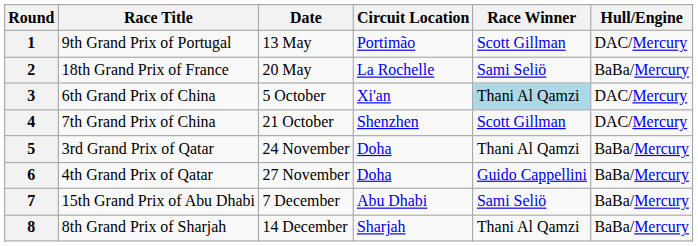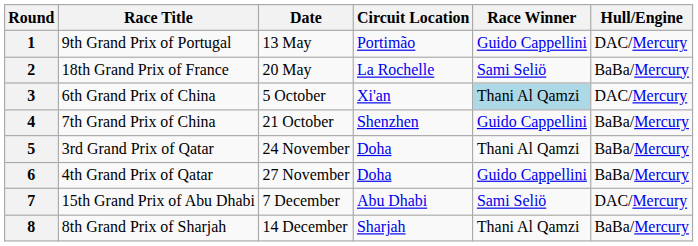 <table class="wikitable" border="1" style="font-size: 85%">
 <tr>
 <th>Round</th>
 <th>Race Title</th>
 <th>Date</th>
 <th>Circuit Location</th>
 <th>Race Winner</th>
 <th>Hull/Engine</th>
 </tr>
 <tr>
 <th>1</th>
 <td> 9th Grand Prix of Portugal</td>
 <td>13 May</td>
 <td><a href='#'>Portimão</a></td>
-<td> <a href='#'>Scott Gillman</a></td>
+<td> <a href='#'>Guido Cappellini</a></td>
 <td>DAC/<a href='#'>Mercury</a></td>
 </tr>
 <tr>
 <th>2</th>
 <td> 18th Grand Prix of France</td>
 <td>20 May</td>
 <td><a href='#'>La Rochelle</a></td>
 <td> <a href='#'>Sami Seliö</a></td>
 <td>BaBa/<a href='#'>Mercury</a></td>
 </tr>
 <tr>
 <th>3</th>
 <td> 6th Grand Prix of China</td>
 <td>5 October</td>
 <td><a href='#'>Xi'an</a></td>
 <td style="background: lightblue;"> Thani Al Qamzi</td>
 <td>DAC/<a href='#'>Mercury</a></td>
 </tr>
 <tr>
 <th>4</th>
 <td> 7th Grand Prix of China</td>
 <td>21 October</td>
 <td><a href='#'>Shenzhen</a></td>
-<td> <a href='#'>Scott Gillman</a></td>
-<td>DAC/<a href='#'>Mercury</a></td>
+<td> <a href='#'>Guido Cappellini</a></td>
+<td>BaBa/<a href='#'>Mercury</a></td>
 </tr>
 <tr>
 <th>5</th>
 <td> 3rd Grand Prix of Qatar</td>
 <td>24 November</td>
 <td><a href='#'>Doha</a></td>
 <td> Thani Al Qamzi</td>
 <td>BaBa/<a href='#'>Mercury</a></td>
 </tr>
 <tr>
 <th>6</th>
 <td> 4th Grand Prix of Qatar</td>
 <td>27 November</td>
 <td><a href='#'>Doha</a></td>
 <td> <a href='#'>Guido Cappellini</a></td>
 <td>BaBa/<a href='#'>Mercury</a></td>
 </tr>
 <tr>
 <th>7</th>
 <td> 15th Grand Prix of Abu Dhabi</td>
 <td>7 December</td>
 <td><a href='#'>Abu Dhabi</a></td>
 <td> <a href='#'>Sami Seliö</a></td>
-<td>BaBa/<a href='#'>Mercury</a></td>
+<td>DAC/<a href='#'>Mercury</a></td>
 </tr>
 <tr>
 <th>8</th>
 <td> 8th Grand Prix of Sharjah</td>
 <td>14 December</td>
 <td><a href='#'>Sharjah</a></td>
 <td> Thani Al Qamzi</td>
 <td>BaBa/<a href='#'>Mercury</a></td>
 </tr>
 </table>
